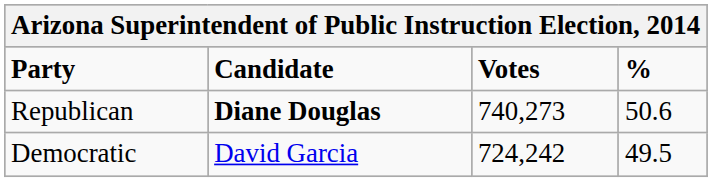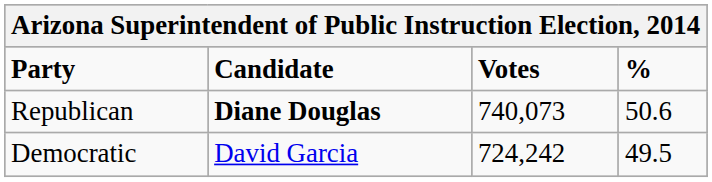 <table class="wikitable">
 <tr>
 <th colspan="4">Arizona Superintendent of Public Instruction Election, 2014</th>
 </tr>
 <tr>
 <td><strong>Party</strong></td>
 <td><strong>Candidate</strong></td>
 <td><strong>Votes</strong></td>
 <td><strong>%</strong></td>
 </tr>
 <tr>
 <td>Republican</td>
 <td><strong>Diane Douglas</strong></td>
-<td>740,273</td>
+<td>740,073</td>
 <td>50.6</td>
 </tr>
 <tr>
 <td>Democratic</td>
 <td><a href='#'>David Garcia</a></td>
 <td>724,242</td>
 <td>49.5</td>
 </tr>
 </table>
